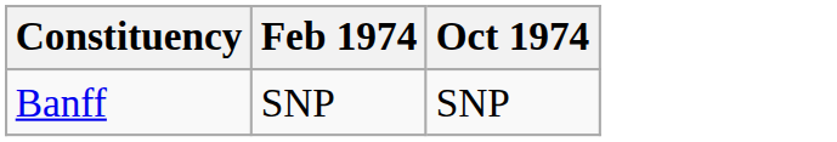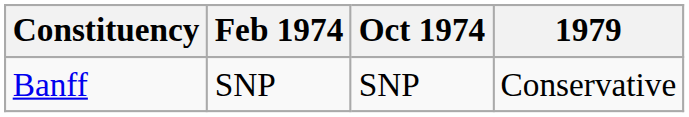 <table class="wikitable">
 <tr>
 <th>Constituency</th>
 <th>Feb 1974</th>
 <th>Oct 1974</th>
+<th>1979</th>
 </tr>
 <tr>
 <td><a href='#'>Banff</a></td>
 <td bgcolor=>SNP</td>
 <td bgcolor=>SNP</td>
+<td bgcolor=>Conservative</td>
 </tr>
 </table>
